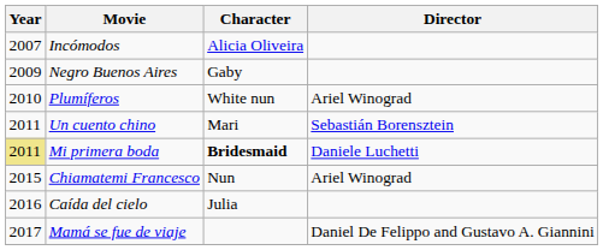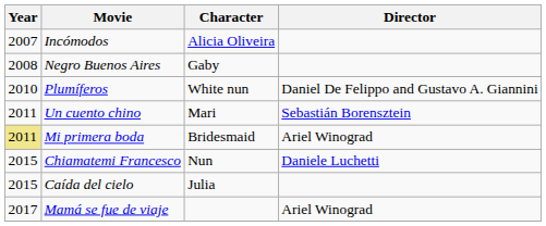 <table class="wikitable" style="font-size: 90%;">
 <tr>
 <th>Year</th>
 <th>Movie</th>
 <th>Character</th>
 <th>Director</th>
 </tr>
 <tr>
 <td>2007</td>
 <td><em>Incómodos</em></td>
 <td><a href='#'>Alicia Oliveira</a></td>
 <td></td>
 </tr>
 <tr>
-<td>2009</td>
+<td>2008</td>
 <td><em>Negro Buenos Aires</em></td>
 <td>Gaby</td>
 <td></td>
 </tr>
 <tr>
 <td>2010</td>
 <td><em><a href='#'>Plumíferos</a></em></td>
 <td>White nun</td>
-<td>Ariel Winograd</td>
+<td>Daniel De Felippo and Gustavo A. Giannini</td>
 </tr>
 <tr>
 <td>2011</td>
 <td><em><a href='#'>Un cuento chino</a></em></td>
 <td>Mari</td>
 <td><a href='#'>Sebastián Borensztein</a></td>
 </tr>
 <tr>
 <td style="background: khaki;">2011</td>
 <td><em><a href='#'>Mi primera boda</a></em></td>
-<td><strong>Bridesmaid</strong></td>
-<td><a href='#'>Daniele Luchetti</a></td>
+<td>Bridesmaid</td>
+<td>Ariel Winograd</td>
 </tr>
 <tr>
 <td>2015</td>
 <td><em><a href='#'>Chiamatemi Francesco</a></em></td>
 <td>Nun</td>
-<td>Ariel Winograd</td>
+<td><a href='#'>Daniele Luchetti</a></td>
 </tr>
 <tr>
-<td>2016</td>
+<td>2015</td>
 <td><em>Caída del cielo</em></td>
 <td>Julia</td>
 <td></td>
 </tr>
 <tr>
 <td>2017</td>
 <td><em><a href='#'>Mamá se fue de viaje</a></em></td>
 <td></td>
-<td>Daniel De Felippo and Gustavo A. Giannini</td>
+<td>Ariel Winograd</td>
 </tr>
 <tr>
 </tr>
 </table>
